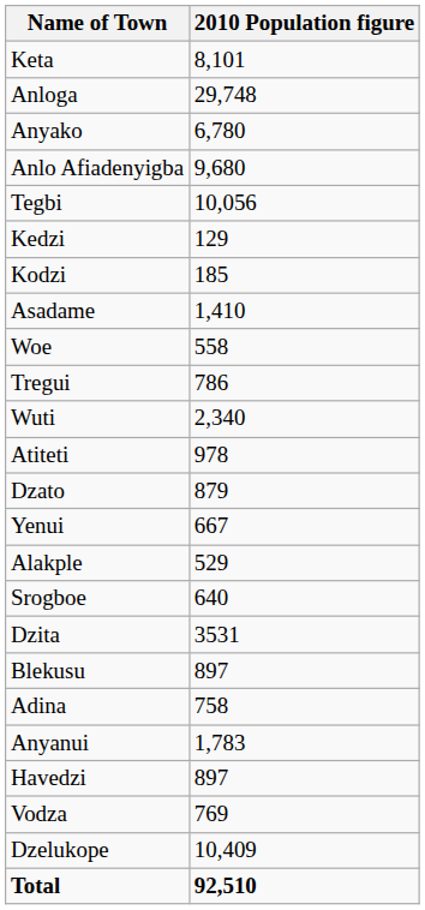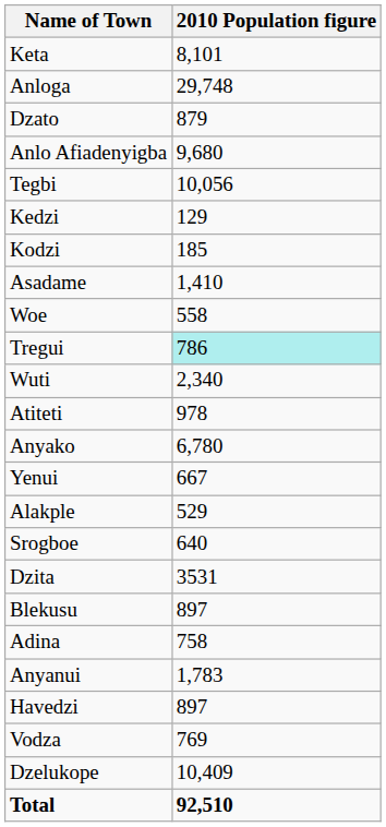 <table class="wikitable">
 <tr>
 <th>Name of Town</th>
 <th>2010 Population figure</th>
 </tr>
 <tr>
 <td>Keta</td>
 <td>8,101</td>
 </tr>
 <tr>
 <td>Anloga</td>
 <td>29,748</td>
 </tr>
 <tr>
-<td>Anyako</td>
-<td>6,780</td>
+<td>Dzato</td>
+<td>879</td>
 </tr>
 <tr>
 <td>Anlo Afiadenyigba</td>
 <td>9,680</td>
 </tr>
 <tr>
 <td>Tegbi</td>
 <td>10,056</td>
 </tr>
 <tr>
 <td>Kedzi</td>
 <td>129</td>
 </tr>
 <tr>
 <td>Kodzi</td>
 <td>185</td>
 </tr>
 <tr>
 <td>Asadame</td>
 <td>1,410</td>
 </tr>
 <tr>
 <td>Woe</td>
 <td>558</td>
 </tr>
 <tr>
 <td>Tregui</td>
-<td>786</td>
+<td style="background: paleturquoise;">786</td>
 </tr>
 <tr>
 <td>Wuti</td>
 <td>2,340</td>
 </tr>
 <tr>
 <td>Atiteti</td>
 <td>978</td>
 </tr>
 <tr>
-<td>Dzato</td>
-<td>879</td>
+<td>Anyako</td>
+<td>6,780</td>
 </tr>
 <tr>
 <td>Yenui</td>
 <td>667</td>
 </tr>
 <tr>
 <td>Alakple</td>
 <td>529</td>
 </tr>
 <tr>
 <td>Srogboe</td>
 <td>640</td>
 </tr>
 <tr>
 <td>Dzita</td>
 <td>3531</td>
 </tr>
 <tr>
 <td>Blekusu</td>
 <td>897</td>
 </tr>
 <tr>
 <td>Adina</td>
 <td>758</td>
 </tr>
 <tr>
 <td>Anyanui</td>
 <td>1,783</td>
 </tr>
 <tr>
 <td>Havedzi</td>
 <td>897</td>
 </tr>
 <tr>
 <td>Vodza</td>
 <td>769</td>
 </tr>
 <tr>
 <td>Dzelukope</td>
 <td>10,409</td>
 </tr>
 <tr>
 <td><strong>Total</strong></td>
 <td><strong>92,510</strong></td>
 </tr>
 </table>
